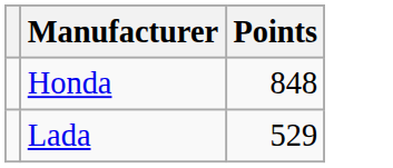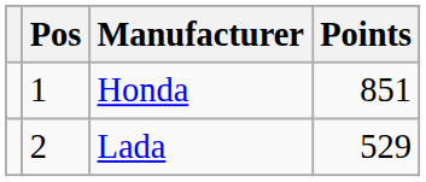 <table class="wikitable" style="font-size: 95%;">
 <tr>
 <th></th>
+<th>Pos</th>
 <th>Manufacturer</th>
 <th>Points</th>
 </tr>
 <tr>
 <td align="left"></td>
+<td>1</td>
 <td> <a href='#'>Honda</a></td>
-<td align="right">848</td>
+<td align="right">851</td>
 </tr>
 <tr>
 <td align="left"></td>
+<td>2</td>
 <td> <a href='#'>Lada</a></td>
 <td align="right">529</td>
 </tr>
 </table>
